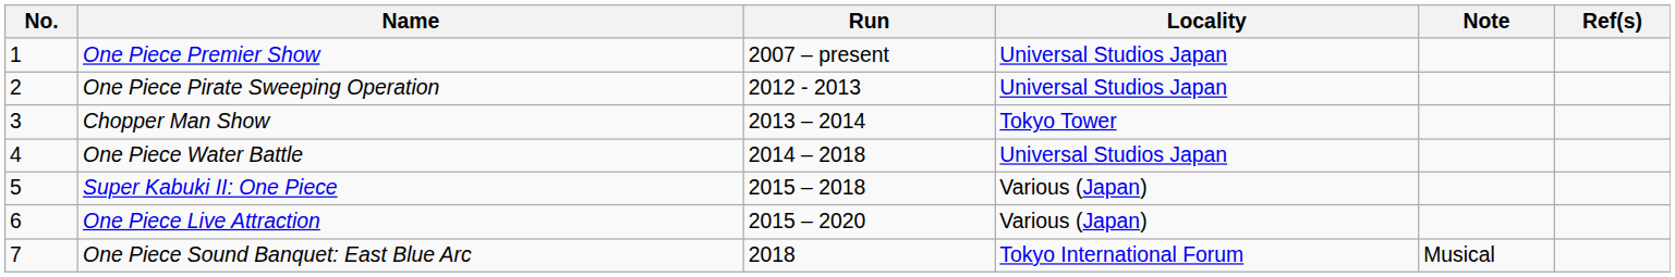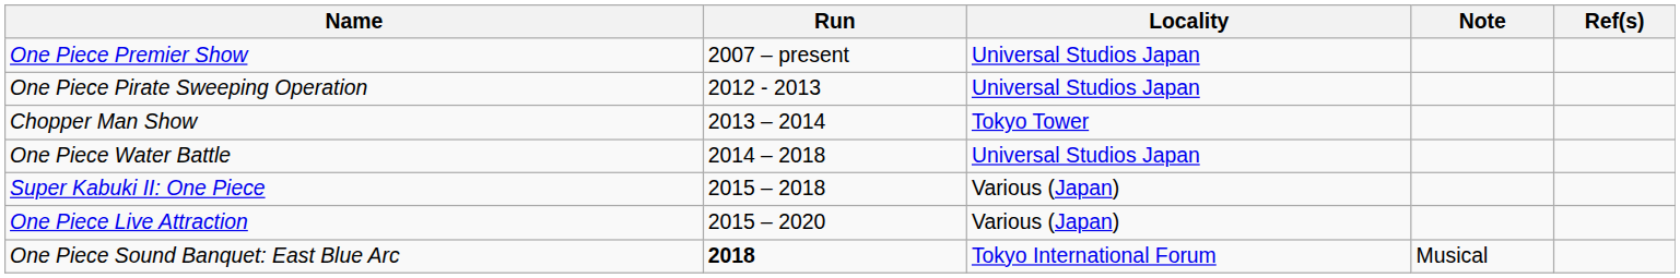 <table class="wikitable" style="width:100%;" style="font-size: 100%;">
 <tr style="text-align:center;">
-<th>No.</th>
 <th>Name</th>
 <th>Run</th>
 <th>Locality</th>
 <th>Note</th>
 <th>Ref(s)</th>
 </tr>
 <tr>
-<td>1</td>
 <td><em><a href='#'>One Piece Premier Show</a></em></td>
 <td>2007 – present</td>
 <td><a href='#'>Universal Studios Japan</a></td>
 <td></td>
 <td></td>
 </tr>
 <tr>
-<td>2</td>
 <td><em>One Piece Pirate Sweeping Operation</em></td>
 <td>2012 - 2013</td>
 <td><a href='#'>Universal Studios Japan</a></td>
 <td></td>
 <td></td>
 </tr>
 <tr>
-<td>3</td>
 <td><em>Chopper Man Show</em></td>
 <td>2013 – 2014</td>
 <td><a href='#'>Tokyo Tower</a></td>
 <td></td>
 <td></td>
 </tr>
 <tr>
-<td>4</td>
 <td><em>One Piece Water Battle </em></td>
 <td>2014 – 2018</td>
 <td><a href='#'>Universal Studios Japan</a></td>
 <td></td>
 <td></td>
 </tr>
 <tr>
-<td>5</td>
 <td><em><a href='#'>Super Kabuki II: One Piece</a></em></td>
 <td>2015 – 2018</td>
 <td>Various (<a href='#'>Japan</a>)</td>
 <td></td>
 <td></td>
 </tr>
 <tr>
-<td>6</td>
 <td><em><a href='#'>One Piece Live Attraction</a></em></td>
 <td>2015 – 2020</td>
 <td>Various (<a href='#'>Japan</a>)</td>
 <td></td>
 <td></td>
 </tr>
 <tr>
-<td>7</td>
 <td><em>One Piece Sound Banquet: East Blue Arc</em></td>
-<td>2018</td>
+<td><strong>2018</strong></td>
 <td><a href='#'>Tokyo International Forum</a></td>
 <td>Musical</td>
 <td></td>
 </tr>
 </table>
